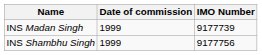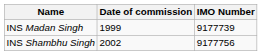 <table class="wikitable">
 <tr>
 <th>Name</th>
 <th>Date of commission</th>
 <th>IMO Number</th>
 </tr>
 <tr>
 <td>INS <em>Madan Singh</em></td>
 <td>1999</td>
 <td>9177739</td>
 </tr>
 <tr>
 <td>INS <em>Shambhu Singh</em></td>
-<td>1999</td>
+<td>2002</td>
 <td>9177756</td>
 </tr>
 </table>
